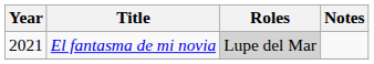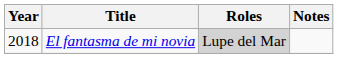 <table class="wikitable sortable">
 <tr>
 <th>Year</th>
 <th>Title</th>
 <th>Roles</th>
 <th>Notes</th>
 </tr>
 <tr>
-<td>2021</td>
+<td>2018</td>
 <td><em><a href='#'>El fantasma de mi novia</a></em></td>
 <td style="background: lightgrey;">Lupe del Mar</td>
 <td></td>
 </tr>
 <tr>
 </tr>
 </table>
